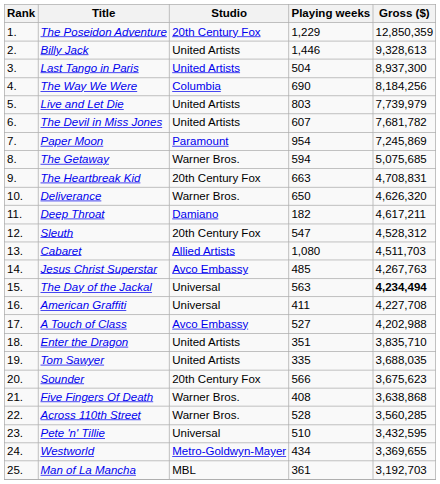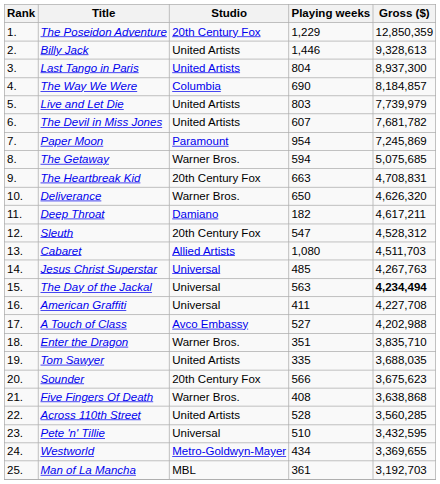 <table class="wikitable">
 <tr>
 <th>Rank</th>
 <th>Title</th>
 <th>Studio</th>
 <th>Playing weeks</th>
 <th>Gross ($)</th>
 </tr>
 <tr>
 <td>1.</td>
 <td><em><a href='#'>The Poseidon Adventure</a></em></td>
 <td><a href='#'>20th Century Fox</a></td>
 <td>1,229</td>
 <td>12,850,359</td>
 </tr>
 <tr>
 <td>2.</td>
 <td><em><a href='#'>Billy Jack</a></em></td>
 <td>United Artists</td>
 <td>1,446</td>
 <td>9,328,613</td>
 </tr>
 <tr>
 <td>3.</td>
 <td><em><a href='#'>Last Tango in Paris</a></em></td>
 <td><a href='#'>United Artists</a></td>
-<td>504</td>
+<td>804</td>
 <td>8,937,300</td>
 </tr>
 <tr>
 <td>4.</td>
 <td><em><a href='#'>The Way We Were</a></em></td>
 <td><a href='#'>Columbia</a></td>
 <td>690</td>
-<td>8,184,256</td>
+<td>8,184,857</td>
 </tr>
 <tr>
 <td>5.</td>
 <td><em><a href='#'>Live and Let Die</a></em></td>
 <td>United Artists</td>
 <td>803</td>
 <td>7,739,979</td>
 </tr>
 <tr>
 <td>6.</td>
 <td><em><a href='#'>The Devil in Miss Jones</a></em></td>
 <td>United Artists</td>
 <td>607</td>
 <td>7,681,782</td>
 </tr>
 <tr>
 <td>7.</td>
 <td><em><a href='#'>Paper Moon</a></em></td>
 <td><a href='#'>Paramount</a></td>
 <td>954</td>
 <td>7,245,869</td>
 </tr>
 <tr>
 <td>8.</td>
 <td><em><a href='#'>The Getaway</a></em></td>
 <td>Warner Bros.</td>
 <td>594</td>
 <td>5,075,685</td>
 </tr>
 <tr>
 <td>9.</td>
 <td><em><a href='#'>The Heartbreak Kid</a></em></td>
 <td>20th Century Fox</td>
 <td>663</td>
 <td>4,708,831</td>
 </tr>
 <tr>
 <td>10.</td>
 <td><em><a href='#'>Deliverance</a></em></td>
 <td>Warner Bros.</td>
 <td>650</td>
 <td>4,626,320</td>
 </tr>
 <tr>
 <td>11.</td>
 <td><em><a href='#'>Deep Throat</a></em></td>
 <td><a href='#'>Damiano</a></td>
 <td>182</td>
 <td>4,617,211</td>
 </tr>
 <tr>
 <td>12.</td>
 <td><em><a href='#'>Sleuth</a></em></td>
 <td>20th Century Fox</td>
 <td>547</td>
 <td>4,528,312</td>
 </tr>
 <tr>
 <td>13.</td>
 <td><em><a href='#'>Cabaret</a></em></td>
 <td><a href='#'>Allied Artists</a></td>
 <td>1,080</td>
 <td>4,511,703</td>
 </tr>
 <tr>
 <td>14.</td>
 <td><em><a href='#'>Jesus Christ Superstar</a></em></td>
-<td><a href='#'>Avco Embassy</a></td>
+<td><a href='#'>Universal</a></td>
 <td>485</td>
 <td>4,267,763</td>
 </tr>
 <tr>
 <td>15.</td>
 <td><em><a href='#'>The Day of the Jackal</a></em></td>
 <td>Universal</td>
 <td>563</td>
 <td><strong>4,234,494</strong></td>
 </tr>
 <tr>
 <td>16.</td>
 <td><em><a href='#'>American Graffiti</a></em></td>
 <td>Universal</td>
 <td>411</td>
 <td>4,227,708</td>
 </tr>
 <tr>
 <td>17.</td>
 <td><em><a href='#'>A Touch of Class</a></em></td>
 <td><a href='#'>Avco Embassy</a></td>
 <td>527</td>
 <td>4,202,988</td>
 </tr>
 <tr>
 <td>18.</td>
 <td><em><a href='#'>Enter the Dragon</a></em></td>
-<td>United Artists</td>
+<td>Warner Bros.</td>
 <td>351</td>
 <td>3,835,710</td>
 </tr>
 <tr>
 <td>19.</td>
 <td><em><a href='#'>Tom Sawyer</a></em></td>
 <td>United Artists</td>
 <td>335</td>
 <td>3,688,035</td>
 </tr>
 <tr>
 <td>20.</td>
 <td><em><a href='#'>Sounder</a></em></td>
 <td>20th Century Fox</td>
 <td>566</td>
 <td>3,675,623</td>
 </tr>
 <tr>
 <td>21.</td>
 <td><em><a href='#'>Five Fingers Of Death</a></em></td>
 <td>Warner Bros.</td>
 <td>408</td>
 <td>3,638,868</td>
 </tr>
 <tr>
 <td>22.</td>
 <td><em><a href='#'>Across 110th Street</a></em></td>
-<td>Warner Bros.</td>
+<td>United Artists</td>
 <td>528</td>
 <td>3,560,285</td>
 </tr>
 <tr>
 <td>23.</td>
 <td><em><a href='#'>Pete 'n' Tillie</a></em></td>
 <td>Universal</td>
 <td>510</td>
 <td>3,432,595</td>
 </tr>
 <tr>
 <td>24.</td>
 <td><em><a href='#'>Westworld</a></em></td>
 <td><a href='#'>Metro-Goldwyn-Mayer</a></td>
 <td>434</td>
 <td>3,369,655</td>
 </tr>
 <tr>
 <td>25.</td>
 <td><em><a href='#'>Man of La Mancha</a></em></td>
 <td>MBL</td>
 <td>361</td>
 <td>3,192,703</td>
 </tr>
 <tr>
 </tr>
 </table>
